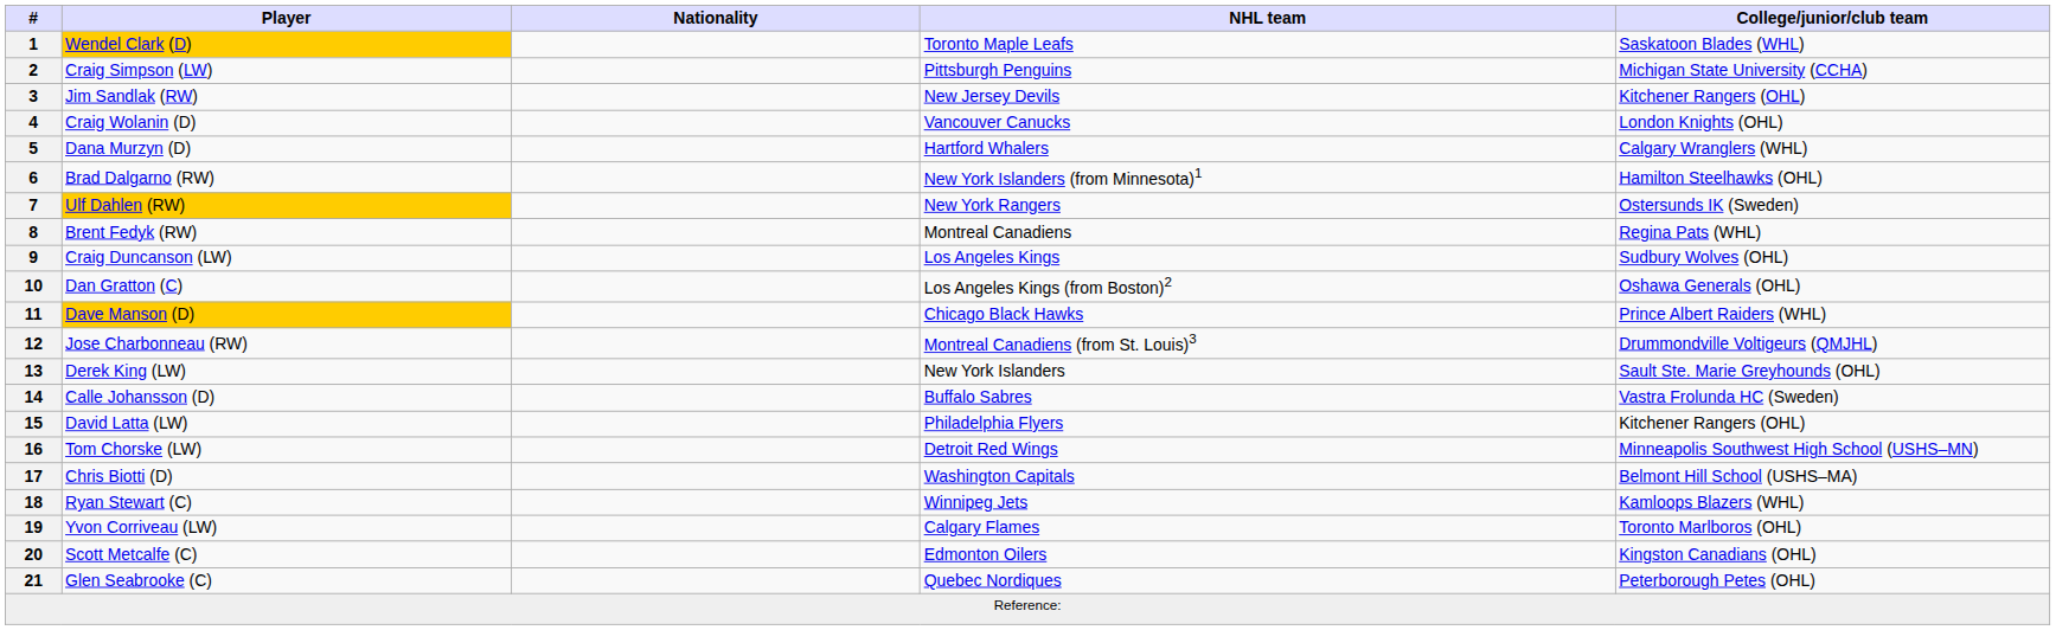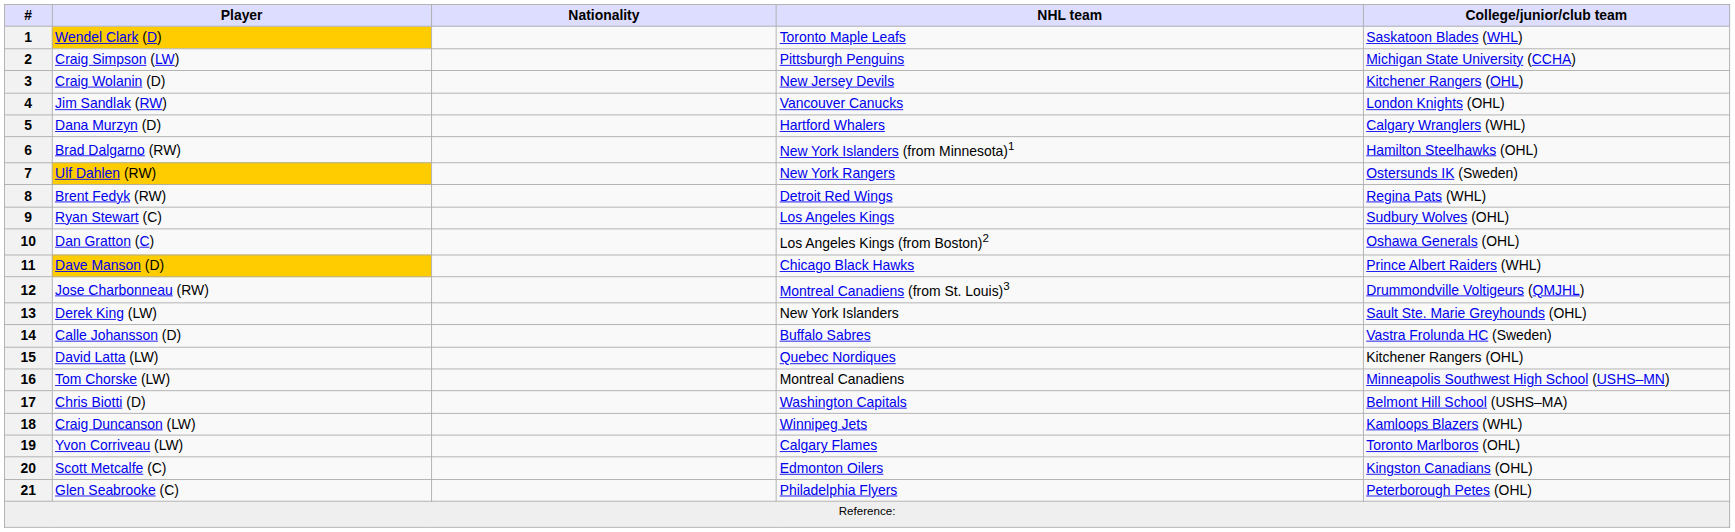 <table class="wikitable" style="width: 100%">
 <tr>
 <th style="background:#ddf; width:2.75%;">#</th>
 <th style="background:#ddf; width:22.0%;">Player</th>
 <th style="background:#ddf; width:20.0%;">Nationality</th>
 <th style="background:#ddf; width:34.0%;">NHL team</th>
 <th style="background:#ddf; width:100.0%;">College/junior/club team</th>
 </tr>
 <tr>
 <th>1</th>
 <td bgcolor="#FFCC00"><a href='#'>Wendel Clark</a> (<a href='#'>D</a>)</td>
 <td></td>
 <td><a href='#'>Toronto Maple Leafs</a></td>
 <td><a href='#'>Saskatoon Blades</a> (<a href='#'>WHL</a>)</td>
 </tr>
 <tr>
 <th>2</th>
 <td><a href='#'>Craig Simpson</a> (<a href='#'>LW</a>)</td>
 <td></td>
 <td><a href='#'>Pittsburgh Penguins</a></td>
 <td><a href='#'>Michigan State University</a> (<a href='#'>CCHA</a>)</td>
 </tr>
 <tr>
 <th>3</th>
-<td><a href='#'>Jim Sandlak</a> (<a href='#'>RW</a>)</td>
+<td><a href='#'>Craig Wolanin</a> (D)</td>
 <td></td>
 <td><a href='#'>New Jersey Devils</a></td>
 <td><a href='#'>Kitchener Rangers</a> (<a href='#'>OHL</a>)</td>
 </tr>
 <tr>
 <th>4</th>
-<td><a href='#'>Craig Wolanin</a> (D)</td>
+<td><a href='#'>Jim Sandlak</a> (<a href='#'>RW</a>)</td>
 <td></td>
 <td><a href='#'>Vancouver Canucks</a></td>
 <td><a href='#'>London Knights</a> (OHL)</td>
 </tr>
 <tr>
 <th>5</th>
 <td><a href='#'>Dana Murzyn</a> (D)</td>
 <td></td>
 <td><a href='#'>Hartford Whalers</a></td>
 <td><a href='#'>Calgary Wranglers</a> (WHL)</td>
 </tr>
 <tr>
 <th>6</th>
 <td><a href='#'>Brad Dalgarno</a> (RW)</td>
 <td></td>
 <td><a href='#'>New York Islanders</a> (from Minnesota)<sup>1</sup></td>
 <td><a href='#'>Hamilton Steelhawks</a> (OHL)</td>
 </tr>
 <tr>
 <th>7</th>
 <td style="background:#fc0;"><a href='#'>Ulf Dahlen</a> (RW)</td>
 <td></td>
 <td><a href='#'>New York Rangers</a></td>
 <td><a href='#'>Ostersunds IK</a> (Sweden)</td>
 </tr>
 <tr>
 <th>8</th>
 <td><a href='#'>Brent Fedyk</a> (RW)</td>
 <td></td>
-<td>Montreal Canadiens</td>
+<td><a href='#'>Detroit Red Wings</a></td>
 <td><a href='#'>Regina Pats</a> (WHL)</td>
 </tr>
 <tr>
 <th>9</th>
-<td><a href='#'>Craig Duncanson</a> (LW)</td>
+<td><a href='#'>Ryan Stewart</a> (C)</td>
 <td></td>
 <td><a href='#'>Los Angeles Kings</a></td>
 <td><a href='#'>Sudbury Wolves</a> (OHL)</td>
 </tr>
 <tr>
 <th>10</th>
 <td><a href='#'>Dan Gratton</a> (<a href='#'>C</a>)</td>
 <td></td>
 <td>Los Angeles Kings (from Boston)<sup>2</sup></td>
 <td><a href='#'>Oshawa Generals</a> (OHL)</td>
 </tr>
 <tr>
 <th>11</th>
 <td bgcolor="#FFCC00"><a href='#'>Dave Manson</a> (D)</td>
 <td></td>
 <td><a href='#'>Chicago Black Hawks</a></td>
 <td><a href='#'>Prince Albert Raiders</a> (WHL)</td>
 </tr>
 <tr>
 <th>12</th>
 <td><a href='#'>Jose Charbonneau</a> (RW)</td>
 <td></td>
 <td><a href='#'>Montreal Canadiens</a> (from St. Louis)<sup>3</sup></td>
 <td><a href='#'>Drummondville Voltigeurs</a> (<a href='#'>QMJHL</a>)</td>
 </tr>
 <tr>
 <th>13</th>
 <td><a href='#'>Derek King</a> (LW)</td>
 <td></td>
 <td>New York Islanders</td>
 <td><a href='#'>Sault Ste. Marie Greyhounds</a> (OHL)</td>
 </tr>
 <tr>
 <th>14</th>
 <td><a href='#'>Calle Johansson</a> (D)</td>
 <td></td>
 <td><a href='#'>Buffalo Sabres</a></td>
 <td><a href='#'>Vastra Frolunda HC</a> (Sweden)</td>
 </tr>
 <tr>
 <th>15</th>
 <td><a href='#'>David Latta</a> (LW)</td>
 <td></td>
-<td><a href='#'>Philadelphia Flyers</a></td>
+<td><a href='#'>Quebec Nordiques</a></td>
 <td>Kitchener Rangers (OHL)</td>
 </tr>
 <tr>
 <th>16</th>
 <td><a href='#'>Tom Chorske</a> (LW)</td>
 <td></td>
-<td><a href='#'>Detroit Red Wings</a></td>
+<td>Montreal Canadiens</td>
 <td><a href='#'>Minneapolis Southwest High School</a> (<a href='#'>USHS–MN</a>)</td>
 </tr>
 <tr>
 <th>17</th>
 <td><a href='#'>Chris Biotti</a> (D)</td>
 <td></td>
 <td><a href='#'>Washington Capitals</a></td>
 <td><a href='#'>Belmont Hill School</a> (USHS–MA)</td>
 </tr>
 <tr>
 <th>18</th>
-<td><a href='#'>Ryan Stewart</a> (C)</td>
+<td><a href='#'>Craig Duncanson</a> (LW)</td>
 <td></td>
 <td><a href='#'>Winnipeg Jets</a></td>
 <td><a href='#'>Kamloops Blazers</a> (WHL)</td>
 </tr>
 <tr>
 <th>19</th>
 <td><a href='#'>Yvon Corriveau</a> (LW)</td>
 <td></td>
 <td><a href='#'>Calgary Flames</a></td>
 <td><a href='#'>Toronto Marlboros</a> (OHL)</td>
 </tr>
 <tr>
 <th>20</th>
 <td><a href='#'>Scott Metcalfe</a> (C)</td>
 <td></td>
 <td><a href='#'>Edmonton Oilers</a></td>
 <td><a href='#'>Kingston Canadians</a> (OHL)</td>
 </tr>
 <tr>
 <th>21</th>
 <td><a href='#'>Glen Seabrooke</a> (C)</td>
 <td></td>
-<td><a href='#'>Quebec Nordiques</a></td>
+<td><a href='#'>Philadelphia Flyers</a></td>
 <td><a href='#'>Peterborough Petes</a> (OHL)</td>
 </tr>
 <tr>
 <td align=center colspan="6" bgcolor="#efefef"><sup>Reference:  </sup></td>
 </tr>
 </table>
